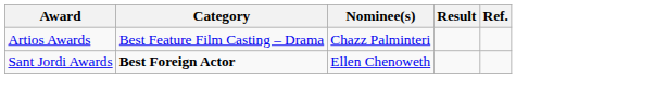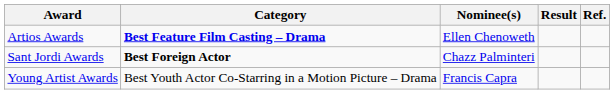 <table class="wikitable">
 <tr>
 <th>Award</th>
 <th>Category</th>
 <th>Nominee(s)</th>
 <th>Result</th>
 <th>Ref.</th>
 </tr>
 <tr>
 <td><a href='#'>Artios Awards</a></td>
-<td><a href='#'>Best Feature Film Casting – Drama</a></td>
-<td><a href='#'>Chazz Palminteri</a> </td>
+<td><strong><a href='#'>Best Feature Film Casting – Drama</a></strong></td>
+<td><a href='#'>Ellen Chenoweth</a></td>
 <td></td>
 <td align="center"></td>
 </tr>
 <tr>
 <td><a href='#'>Sant Jordi Awards</a></td>
 <td><strong>Best Foreign Actor</strong></td>
-<td><a href='#'>Ellen Chenoweth</a></td>
+<td><a href='#'>Chazz Palminteri</a> </td>
+<td></td>
+<td align="center"></td>
+</tr>
+<tr>
+<td><a href='#'>Young Artist Awards</a></td>
+<td>Best Youth Actor Co-Starring in a Motion Picture – Drama</td>
+<td><a href='#'>Francis Capra</a></td>
 <td></td>
 <td align="center"></td>
 </tr>
 </table>
